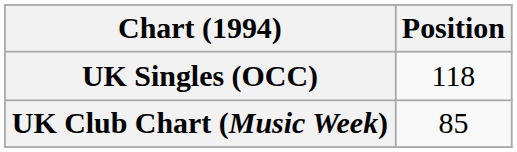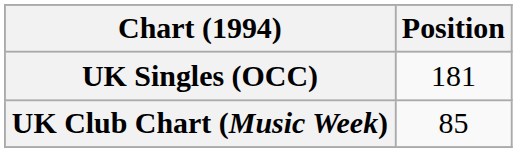 <table class="wikitable plainrowheaders" style="text-align:center">
 <tr>
 <th>Chart (1994)</th>
 <th>Position</th>
 </tr>
 <tr>
 <th scope="row">UK Singles (OCC)</th>
-<td>118</td>
+<td>181</td>
 </tr>
 <tr>
 <th scope="row">UK Club Chart (<em>Music Week</em>)</th>
 <td>85</td>
 </tr>
 </table>
